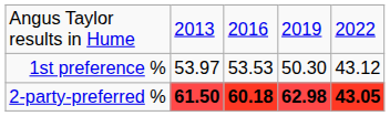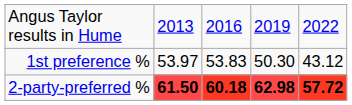 <table class="wikitable floatright" style="margin-left: auto; margin-right: auto; border: none;">
 <tr align=right, table right aligned>
 <td>Angus Taylor<br>results in <a href='#'>Hume</a></td>
 <td><a href='#'>2013</a></td>
 <td><a href='#'>2016</a></td>
 <td><a href='#'>2019</a></td>
 <td><a href='#'>2022</a></td>
 </tr>
 <tr align=right>
 <td><a href='#'>1st preference</a> %</td>
 <td>53.97</td>
-<td>53.53</td>
+<td>53.83</td>
 <td>50.30</td>
 <td>43.12</td>
 </tr>
 <tr align=right>
 <td><a href='#'>2-party-preferred</a> %</td>
 <td style="background:#ff4848;"><strong>61.50</strong></td>
 <td style="background:#ff3824;"><strong>60.18</strong></td>
 <td style="background:#ff4848;"><strong>62.98</strong></td>
-<td style="background:#ff3824;"><strong>43.05</strong></td>
+<td style="background:#ff3824;"><strong>57.72</strong></td>
 </tr>
 </table>
